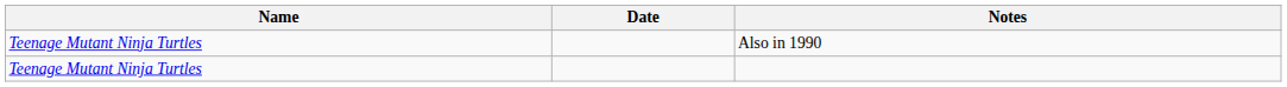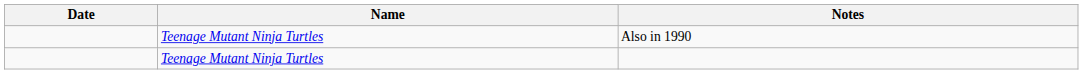 <table class="wikitable sortable" style="margin:left; text-align: left; width:100%;">
 <tr>
+<th width=10%>Date</th>
 <th width=30%>Name</th>
-<th width=10%>Date</th>
 <th width=30% class="unsortable">Notes</th>
 </tr>
 <tr>
+<td style="text-align:center;"></td>
 <td style="font-style:italic;"><a href='#'>Teenage Mutant Ninja Turtles</a></td>
-<td style="text-align:center;"></td>
 <td>Also in 1990</td>
 </tr>
 <tr>
+<td style="text-align:center;"></td>
 <td style="font-style:italic;"><a href='#'>Teenage Mutant Ninja Turtles</a></td>
-<td style="text-align:center;"></td>
 <td></td>
 </tr>
 </table>
